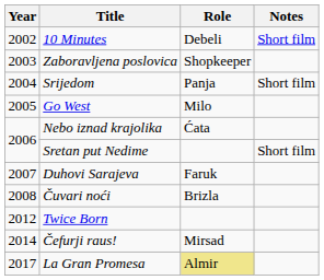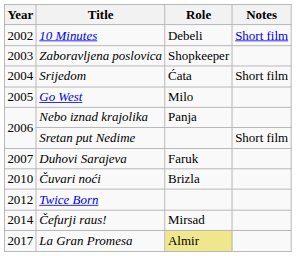 <table class="wikitable sortable">
 <tr>
 <th>Year</th>
 <th>Title</th>
 <th>Role</th>
 <th class="unsortable">Notes</th>
 </tr>
 <tr>
 <td>2002</td>
 <td><em><a href='#'>10 Minutes</a></em></td>
 <td>Debeli</td>
 <td><a href='#'>Short film</a></td>
 </tr>
 <tr>
 <td>2003</td>
 <td><em>Zaboravljena poslovica</em></td>
 <td>Shopkeeper</td>
 <td></td>
 </tr>
 <tr>
 <td>2004</td>
 <td><em>Srijedom</em></td>
-<td>Panja</td>
+<td>Ćata</td>
 <td>Short film</td>
 </tr>
 <tr>
 <td>2005</td>
 <td><em><a href='#'>Go West</a></em></td>
 <td>Milo</td>
 <td></td>
 </tr>
 <tr>
 <td rowspan=2>2006</td>
 <td><em>Nebo iznad krajolika</em></td>
-<td>Ćata</td>
+<td>Panja</td>
 <td></td>
 </tr>
 <tr>
 <td><em>Sretan put Nedime</em></td>
 <td></td>
 <td>Short film</td>
 </tr>
 <tr>
 <td>2007</td>
 <td><em>Duhovi Sarajeva</em></td>
 <td>Faruk</td>
 <td></td>
 </tr>
 <tr>
-<td>2008</td>
+<td>2010</td>
 <td><em>Čuvari noći</em></td>
 <td>Brizla</td>
 <td></td>
 </tr>
 <tr>
 <td>2012</td>
 <td><em><a href='#'>Twice Born</a></em></td>
 <td></td>
 <td></td>
 </tr>
 <tr>
 <td>2014</td>
 <td><em>Čefurji raus!</em></td>
 <td>Mirsad</td>
 <td></td>
 </tr>
 <tr>
 <td>2017</td>
 <td><em>La Gran Promesa</em></td>
 <td style="background: khaki;">Almir</td>
 <td></td>
 </tr>
 </table>
